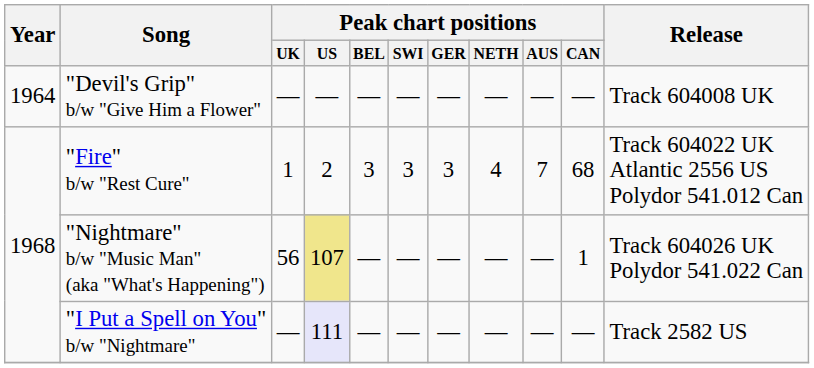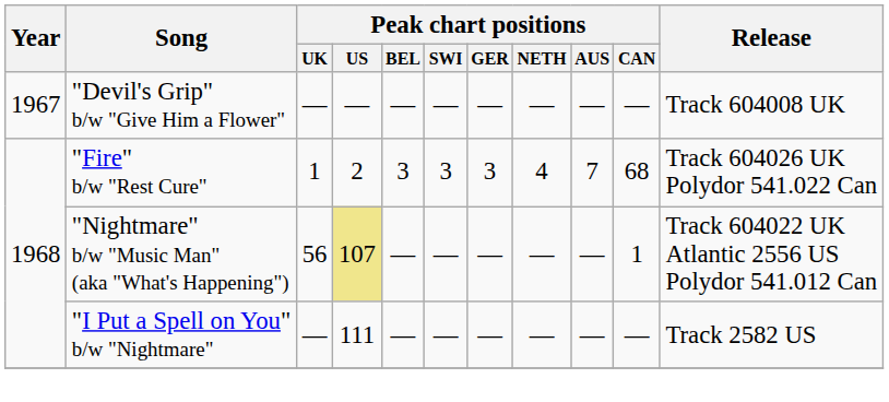 <table class="wikitable">
 <tr>
 <th scope="col" rowspan="2">Year</th>
 <th scope="col" rowspan="2">Song</th>
 <th scope="col" colspan="8">Peak chart positions</th>
 <th scope="col" rowspan="2">Release</th>
 </tr>
 <tr>
 <th scope="col" style="font-size:70%;">UK</th>
 <th scope="col" style="font-size:70%;">US</th>
 <th scope="col" style="font-size:70%;">BEL</th>
 <th scope="col" style="font-size:70%;">SWI</th>
 <th scope="col" style="font-size:70%;">GER</th>
 <th scope="col" style="font-size:70%;">NETH</th>
 <th scope="col" style="font-size:70%;">AUS</th>
 <th scope="col" style="font-size:70%;">CAN</th>
 </tr>
 <tr>
-<td>1964</td>
+<td>1967</td>
 <td>"Devil's Grip"<br><small>b/w "Give Him a Flower"</small></td>
 <td style="text-align:center;">—</td>
 <td style="text-align:center;">—</td>
 <td style="text-align:center;">—</td>
 <td style="text-align:center;">—</td>
 <td style="text-align:center;">—</td>
 <td style="text-align:center;">—</td>
 <td style="text-align:center;">—</td>
 <td style="text-align:center;">—</td>
 <td>Track 604008 UK</td>
 </tr>
 <tr>
 <td rowspan="3">1968</td>
 <td>"<a href='#'>Fire</a>"<br><small>b/w "Rest Cure"</small></td>
 <td style="text-align:center;">1</td>
 <td style="text-align:center;">2</td>
 <td style="text-align:center;">3</td>
 <td style="text-align:center;">3</td>
 <td style="text-align:center;">3</td>
 <td style="text-align:center;">4</td>
 <td style="text-align:center;">7</td>
 <td style="text-align:center;">68<br></td>
-<td>Track 604022 UK<br>Atlantic 2556 US<br>Polydor 541.012 Can</td>
+<td>Track 604026 UK<br>Polydor 541.022 Can</td>
 </tr>
 <tr>
 <td>"Nightmare"<br><small>b/w "Music Man"<br>(aka "What's Happening")</small></td>
 <td style="text-align:center;">56</td>
 <td style="background: khaki; text-align:center;">107</td>
 <td style="text-align:center;">—</td>
 <td style="text-align:center;">—</td>
 <td style="text-align:center;">—</td>
 <td style="text-align:center;">—</td>
 <td style="text-align:center;">—</td>
 <td style="text-align:center;">1</td>
-<td>Track 604026 UK<br>Polydor 541.022 Can</td>
+<td>Track 604022 UK<br>Atlantic 2556 US<br>Polydor 541.012 Can</td>
 </tr>
 <tr>
 <td>"<a href='#'>I Put a Spell on You</a>"<br><small>b/w "Nightmare"</small></td>
 <td style="text-align:center;">—</td>
-<td style="background: lavender; text-align:center;">111</td>
+<td style="text-align:center;">111</td>
 <td style="text-align:center;">—</td>
 <td style="text-align:center;">—</td>
 <td style="text-align:center;">—</td>
 <td style="text-align:center;">—</td>
 <td style="text-align:center;">—</td>
 <td style="text-align:center;">—</td>
 <td>Track 2582 US</td>
 </tr>
 <tr>
 </tr>
 </table>
